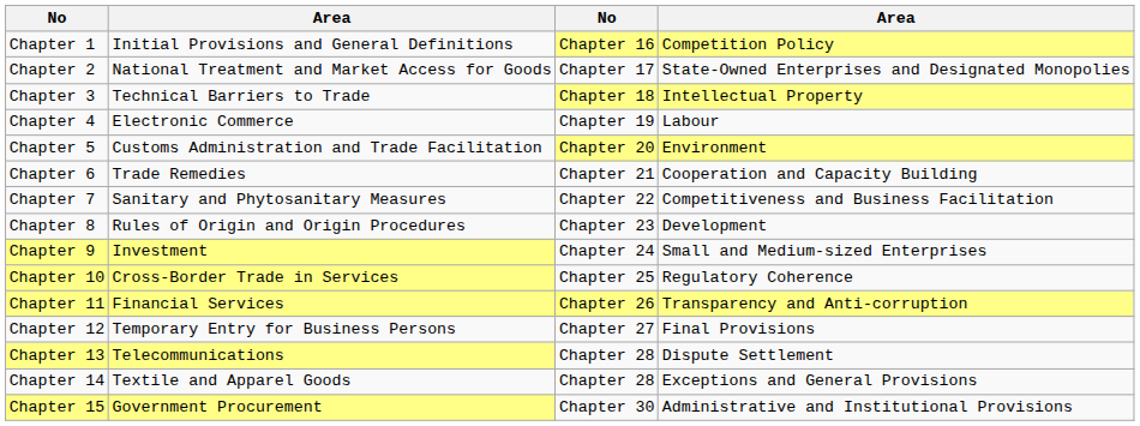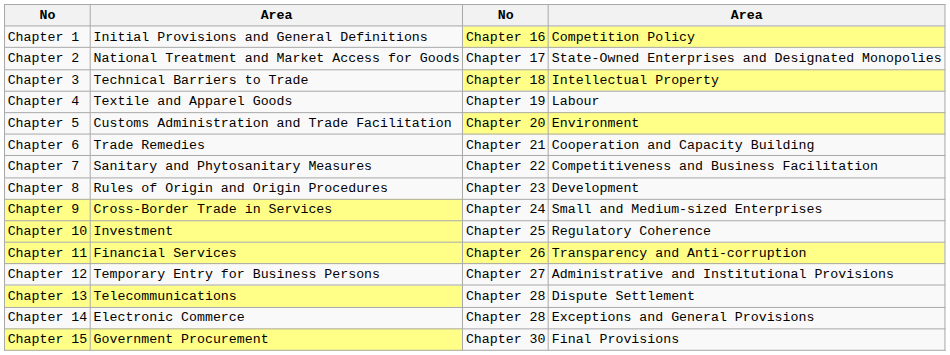 <table class="wikitable">
 <tr>
 <th>No</th>
 <th>Area</th>
 <th>No</th>
 <th>Area</th>
 </tr>
 <tr>
 <td>Chapter 1</td>
 <td>Initial Provisions and General Definitions</td>
 <td style="background-color: #ff8">Chapter 16</td>
 <td style="background-color: #ff8">Competition Policy</td>
 </tr>
 <tr>
 <td>Chapter 2</td>
 <td>National Treatment and Market Access for Goods</td>
 <td>Chapter 17</td>
 <td>State-Owned Enterprises and Designated Monopolies</td>
 </tr>
 <tr>
 <td>Chapter 3</td>
 <td>Technical Barriers to Trade</td>
 <td style="background-color: #ff8">Chapter 18</td>
 <td style="background-color: #ff8">Intellectual Property</td>
 </tr>
 <tr>
 <td>Chapter 4</td>
-<td>Electronic Commerce</td>
+<td>Textile and Apparel Goods</td>
 <td>Chapter 19</td>
 <td>Labour</td>
 </tr>
 <tr>
 <td>Chapter 5</td>
 <td>Customs Administration and Trade Facilitation</td>
 <td style="background-color: #ff8">Chapter 20</td>
 <td style="background-color: #ff8">Environment</td>
 </tr>
 <tr>
 <td>Chapter 6</td>
 <td>Trade Remedies</td>
 <td>Chapter 21</td>
 <td>Cooperation and Capacity Building</td>
 </tr>
 <tr>
 <td>Chapter 7</td>
 <td>Sanitary and Phytosanitary Measures</td>
 <td>Chapter 22</td>
 <td>Competitiveness and Business Facilitation</td>
 </tr>
 <tr>
 <td>Chapter 8</td>
 <td>Rules of Origin and Origin Procedures</td>
 <td>Chapter 23</td>
 <td>Development</td>
 </tr>
 <tr>
 <td style="background-color: #ff8">Chapter 9</td>
-<td style="background-color: #ff8">Investment</td>
+<td style="background-color: #ff8">Cross-Border Trade in Services</td>
 <td>Chapter 24</td>
 <td>Small and Medium-sized Enterprises</td>
 </tr>
 <tr>
 <td style="background-color: #ff8">Chapter 10</td>
-<td style="background-color: #ff8">Cross-Border Trade in Services</td>
+<td style="background-color: #ff8">Investment</td>
 <td>Chapter 25</td>
 <td>Regulatory Coherence</td>
 </tr>
 <tr>
 <td style="background-color: #ff8">Chapter 11</td>
 <td style="background-color: #ff8">Financial Services</td>
 <td style="background-color: #ff8">Chapter 26</td>
 <td style="background-color: #ff8">Transparency and Anti-corruption</td>
 </tr>
 <tr>
 <td>Chapter 12</td>
 <td>Temporary Entry for Business Persons</td>
 <td>Chapter 27</td>
-<td>Final Provisions</td>
+<td>Administrative and Institutional Provisions</td>
 </tr>
 <tr>
 <td style="background-color: #ff8">Chapter 13</td>
 <td style="background-color: #ff8">Telecommunications</td>
 <td>Chapter 28</td>
 <td>Dispute Settlement</td>
 </tr>
 <tr>
 <td>Chapter 14</td>
-<td>Textile and Apparel Goods</td>
+<td>Electronic Commerce</td>
 <td>Chapter 28</td>
 <td>Exceptions and General Provisions</td>
 </tr>
 <tr>
 <td style="background-color: #ff8">Chapter 15</td>
 <td style="background-color: #ff8">Government Procurement</td>
 <td>Chapter 30</td>
-<td>Administrative and Institutional Provisions</td>
+<td>Final Provisions</td>
 </tr>
 </table>
